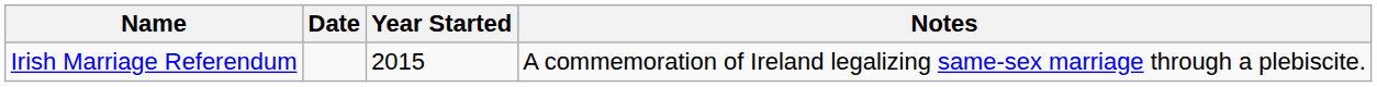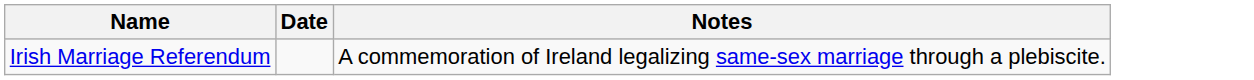 <table class="wikitable sortable">
 <tr>
 <th>Name</th>
 <th>Date</th>
-<th>Year Started</th>
 <th>Notes</th>
 </tr>
 <tr>
 <td><a href='#'>Irish Marriage Referendum</a></td>
 <td></td>
-<td>2015</td>
 <td>A commemoration of Ireland legalizing <a href='#'>same-sex marriage</a> through a plebiscite.</td>
 </tr>
 </table>
